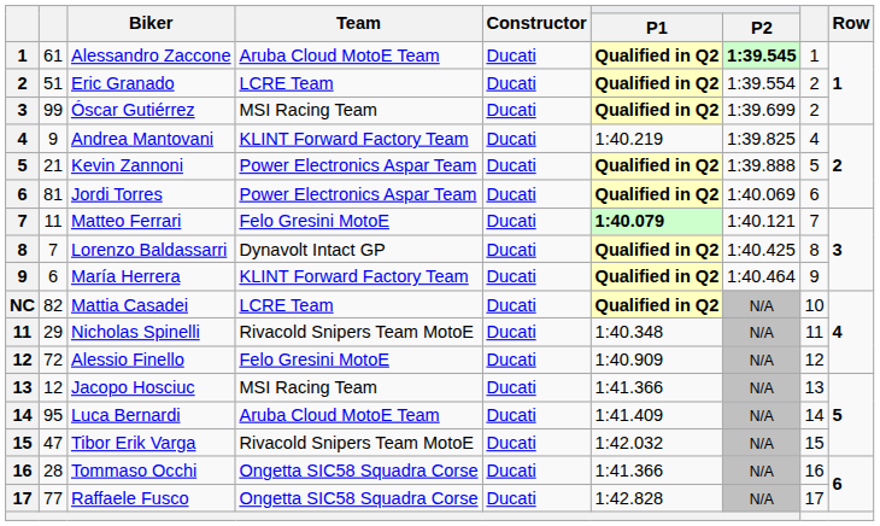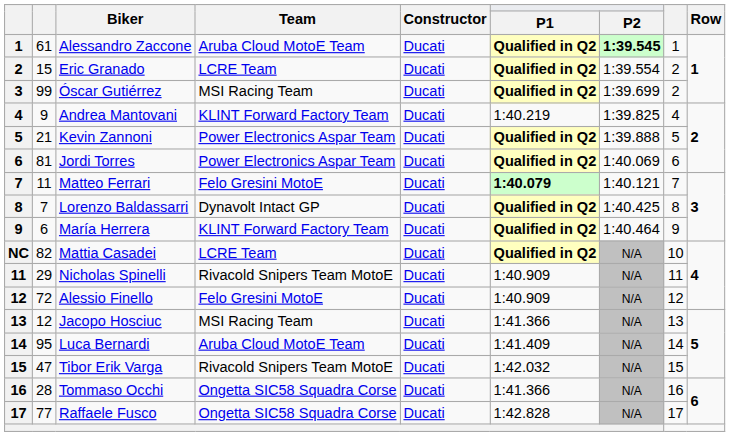 <table class="wikitable sortable" style="font-size: 85%;">
 <tr>
 <th rowspan="2"></th>
 <th rowspan="2"></th>
 <th rowspan="2">Biker</th>
 <th rowspan="2">Team</th>
 <th rowspan="2">Constructor</th>
 <th colspan="2" style="background:#eaecf0; text-align:center;"></th>
 <th rowspan="2"></th>
 <th rowspan="2">Row</th>
 </tr>
 <tr>
 <th scope="col">P1</th>
 <th scope="col">P2</th>
 </tr>
 <tr>
 <th scope="row">1</th>
 <td align="center">61</td>
 <td> <a href='#'>Alessandro Zaccone</a></td>
 <td><a href='#'>Aruba Cloud MotoE Team</a></td>
 <td><a href='#'>Ducati</a></td>
 <td style="background:#ffffbf;"><strong>Qualified in Q2</strong></td>
 <td style="background:#ccffcc;"><strong>1:39.545</strong></td>
 <td align="center">1</td>
 <td rowspan="3"><strong>1</strong></td>
 </tr>
 <tr>
 <th scope="row">2</th>
-<td align="center">51</td>
+<td align="center">15</td>
 <td> <a href='#'>Eric Granado</a></td>
 <td><a href='#'>LCRE Team</a></td>
 <td><a href='#'>Ducati</a></td>
 <td style="background:#ffffbf;"><strong>Qualified in Q2</strong></td>
 <td>1:39.554</td>
 <td align="center">2</td>
 </tr>
 <tr>
 <th scope="row">3</th>
 <td align="center">99</td>
 <td> <a href='#'>Óscar Gutiérrez</a></td>
 <td>MSI Racing Team</td>
 <td><a href='#'>Ducati</a></td>
 <td style="background:#ffffbf;"><strong>Qualified in Q2</strong></td>
 <td>1:39.699</td>
 <td align="center">2</td>
 </tr>
 <tr>
 <th scope="row">4</th>
 <td align="center">9</td>
 <td> <a href='#'>Andrea Mantovani</a></td>
 <td><a href='#'>KLINT Forward Factory Team</a></td>
 <td><a href='#'>Ducati</a></td>
 <td>1:40.219</td>
 <td>1:39.825</td>
 <td align="center">4</td>
 <td rowspan="3"><strong>2</strong></td>
 </tr>
 <tr>
 <th scope="row">5</th>
 <td align="center">21</td>
 <td> <a href='#'>Kevin Zannoni</a></td>
 <td><a href='#'>Power Electronics Aspar Team</a></td>
 <td><a href='#'>Ducati</a></td>
 <td style="background:#ffffbf;"><strong>Qualified in Q2</strong></td>
 <td>1:39.888</td>
 <td align="center">5</td>
 </tr>
 <tr>
 <th scope="row">6</th>
 <td align="center">81</td>
 <td> <a href='#'>Jordi Torres</a></td>
 <td><a href='#'>Power Electronics Aspar Team</a></td>
 <td><a href='#'>Ducati</a></td>
 <td style="background:#ffffbf;"><strong>Qualified in Q2</strong></td>
 <td>1:40.069</td>
 <td align="center">6</td>
 </tr>
 <tr>
 <th scope="row">7</th>
 <td align="center">11</td>
 <td> <a href='#'>Matteo Ferrari</a></td>
 <td><a href='#'>Felo Gresini MotoE</a></td>
 <td><a href='#'>Ducati</a></td>
 <td style="background:#ccffcc;"><strong>1:40.079</strong></td>
 <td>1:40.121</td>
 <td align="center">7</td>
 <td rowspan="3"><strong>3</strong></td>
 </tr>
 <tr>
 <th scope="row">8</th>
 <td align="center">7</td>
 <td> <a href='#'>Lorenzo Baldassarri</a></td>
 <td>Dynavolt Intact GP</td>
 <td><a href='#'>Ducati</a></td>
 <td style="background:#ffffbf;"><strong>Qualified in Q2</strong></td>
 <td>1:40.425</td>
 <td align="center">8</td>
 </tr>
 <tr>
 <th scope="row">9</th>
 <td align="center">6</td>
 <td> <a href='#'>María Herrera</a></td>
 <td><a href='#'>KLINT Forward Factory Team</a></td>
 <td><a href='#'>Ducati</a></td>
 <td style="background:#ffffbf;"><strong>Qualified in Q2</strong></td>
 <td>1:40.464</td>
 <td align="center">9</td>
 </tr>
 <tr>
 <th scope="row">NC</th>
 <td align="center">82</td>
 <td> <a href='#'>Mattia Casadei</a></td>
 <td><a href='#'>LCRE Team</a></td>
 <td><a href='#'>Ducati</a></td>
 <td style="background:#ffffbf;"><strong>Qualified in Q2</strong></td>
 <td style="background: silver" align="center" data-sort-value="22"><small>N/A</small></td>
 <td align="center">10</td>
 <td rowspan="3"><strong>4</strong></td>
 </tr>
 <tr>
 <th scope="row">11</th>
 <td align="center">29</td>
 <td> <a href='#'>Nicholas Spinelli</a></td>
 <td>Rivacold Snipers Team MotoE</td>
 <td><a href='#'>Ducati</a></td>
-<td>1:40.348</td>
+<td>1:40.909</td>
 <td style="background: silver" align="center" data-sort-value="22"><small>N/A</small></td>
 <td align="center">11</td>
 </tr>
 <tr>
 <th scope="row">12</th>
 <td align="center">72</td>
 <td> <a href='#'>Alessio Finello</a></td>
 <td><a href='#'>Felo Gresini MotoE</a></td>
 <td><a href='#'>Ducati</a></td>
 <td>1:40.909</td>
 <td style="background: silver" align="center" data-sort-value="22"><small>N/A</small></td>
 <td align="center">12</td>
 </tr>
 <tr>
 <th scope="row">13</th>
 <td align="center">12</td>
 <td> <a href='#'>Jacopo Hosciuc</a></td>
 <td>MSI Racing Team</td>
 <td><a href='#'>Ducati</a></td>
 <td>1:41.366</td>
 <td style="background: silver" align="center" data-sort-value="22"><small>N/A</small></td>
 <td align="center">13</td>
 <td rowspan="3"><strong>5</strong></td>
 </tr>
 <tr>
 <th scope="row">14</th>
 <td align="center">95</td>
 <td> <a href='#'>Luca Bernardi</a></td>
 <td><a href='#'>Aruba Cloud MotoE Team</a></td>
 <td><a href='#'>Ducati</a></td>
 <td>1:41.409</td>
 <td style="background: silver" align="center" data-sort-value="22"><small>N/A</small></td>
 <td align="center">14</td>
 </tr>
 <tr>
 <th scope="row">15</th>
 <td align="center">47</td>
 <td> <a href='#'>Tibor Erik Varga</a></td>
 <td>Rivacold Snipers Team MotoE</td>
 <td><a href='#'>Ducati</a></td>
 <td>1:42.032</td>
 <td style="background: silver" align="center" data-sort-value="22"><small>N/A</small></td>
 <td align="center">15</td>
 </tr>
 <tr>
 <th scope="row">16</th>
 <td align="center">28</td>
 <td> <a href='#'>Tommaso Occhi</a></td>
 <td><a href='#'>Ongetta SIC58 Squadra Corse</a></td>
 <td><a href='#'>Ducati</a></td>
 <td>1:41.366</td>
 <td style="background: silver" align="center" data-sort-value="22"><small>N/A</small></td>
 <td align="center">16</td>
 <td rowspan="2"><strong>6</strong></td>
 </tr>
 <tr>
 <th scope="row">17</th>
 <td align="center">77</td>
 <td> <a href='#'>Raffaele Fusco</a></td>
 <td><a href='#'>Ongetta SIC58 Squadra Corse</a></td>
 <td><a href='#'>Ducati</a></td>
 <td>1:42.828</td>
 <td style="background: silver" align="center" data-sort-value="22"><small>N/A</small></td>
 <td align="center">17</td>
 </tr>
 <tr>
 <th colspan="7"></th>
 </tr>
 </table>
